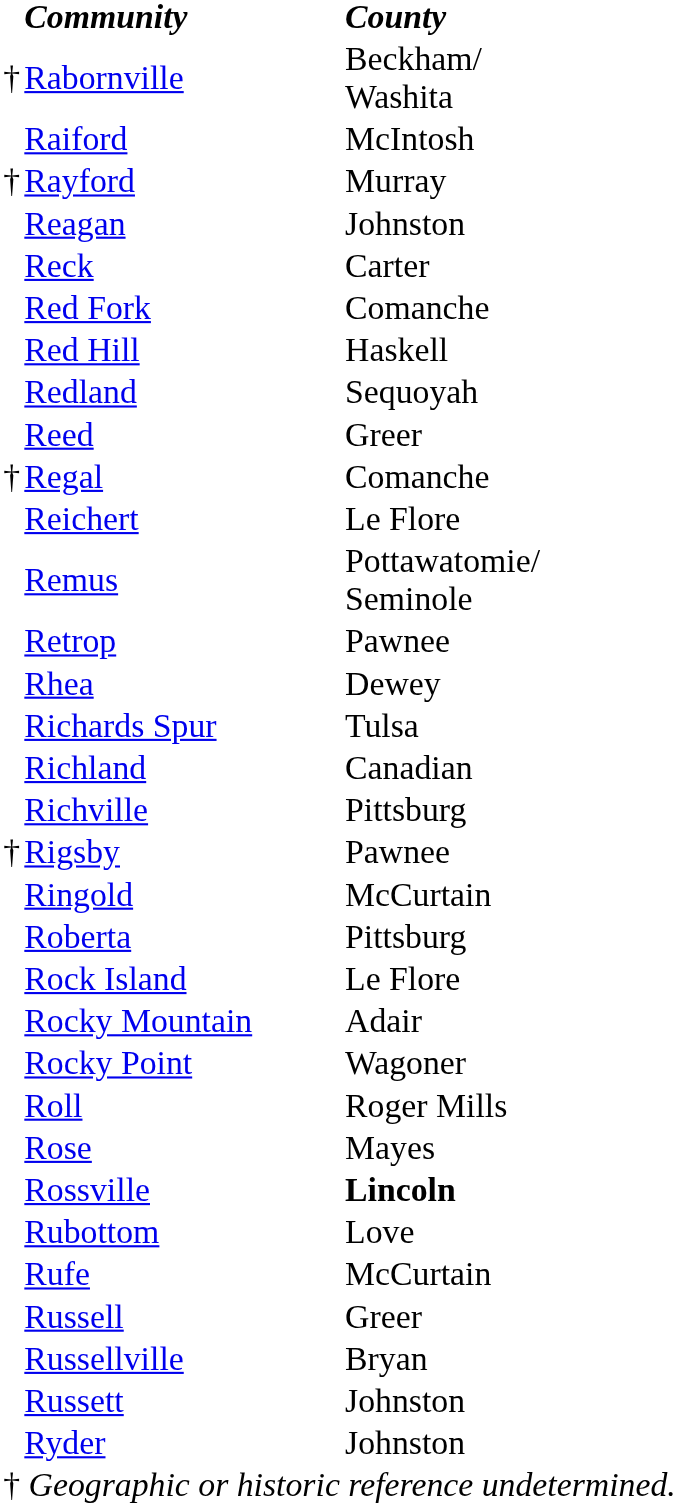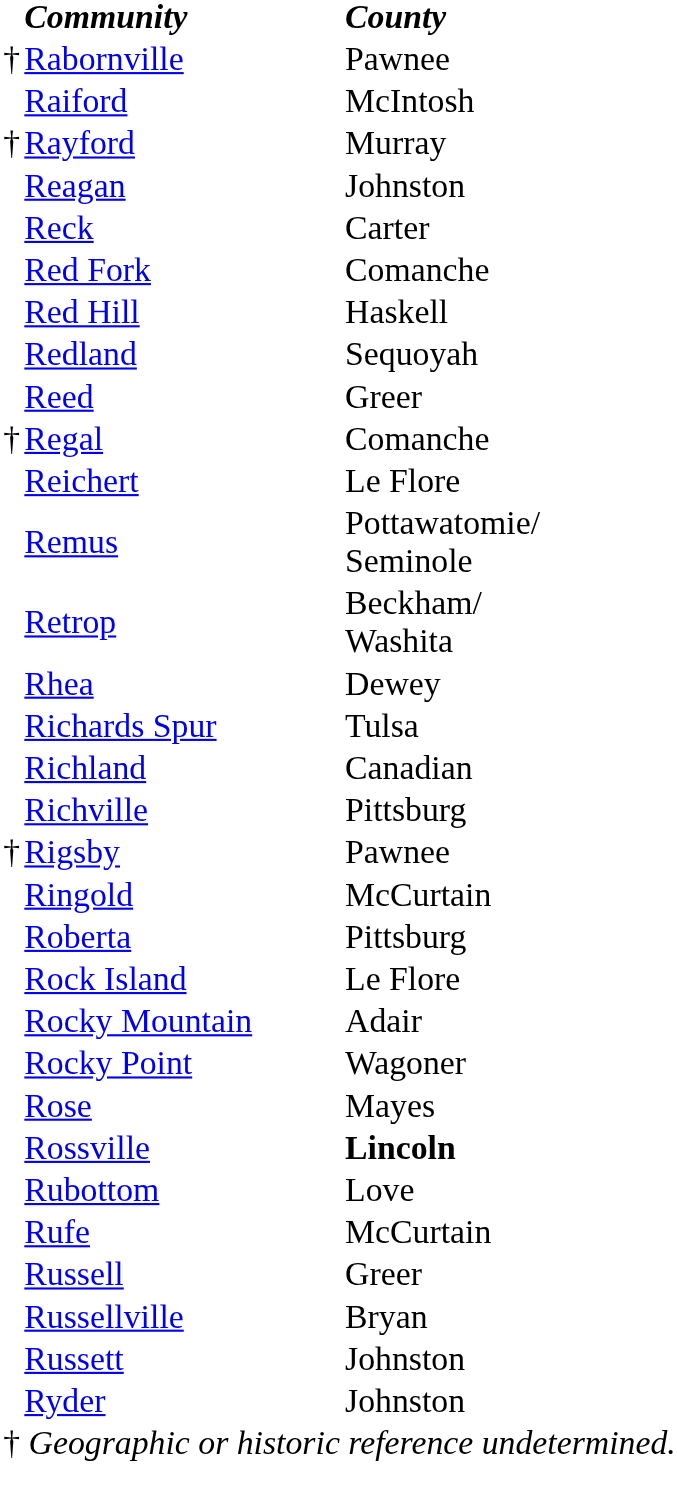 <table border="0" cellpadding="0">
 <tr>
 <td></td>
 <td width="150px"><strong><em>Community</em></strong></td>
 <td width="100px"><strong><em>County</em></strong></td>
 <td width="300px"></td>
 </tr>
 <tr>
 <td>†</td>
 <td><a href='#'>Rabornville</a></td>
-<td>Beckham/ Washita</td>
+<td>Pawnee</td>
 <td></td>
 </tr>
 <tr>
 <td></td>
 <td><a href='#'>Raiford</a></td>
 <td>McIntosh</td>
 <td></td>
 </tr>
 <tr>
 <td>†</td>
 <td><a href='#'>Rayford</a></td>
 <td>Murray</td>
 <td></td>
 </tr>
 <tr>
 <td></td>
 <td><a href='#'>Reagan</a></td>
 <td>Johnston</td>
 <td></td>
 </tr>
 <tr>
 <td></td>
 <td><a href='#'>Reck</a></td>
 <td>Carter</td>
 <td></td>
 </tr>
 <tr>
 <td></td>
 <td><a href='#'>Red Fork</a></td>
 <td>Comanche</td>
 <td></td>
 </tr>
 <tr>
 <td></td>
 <td><a href='#'>Red Hill</a></td>
 <td>Haskell</td>
 <td></td>
 </tr>
 <tr>
 <td></td>
 <td><a href='#'>Redland</a></td>
 <td>Sequoyah</td>
 <td></td>
 </tr>
 <tr>
 <td></td>
 <td><a href='#'>Reed</a></td>
 <td>Greer</td>
 <td></td>
 </tr>
 <tr>
 <td>†</td>
 <td><a href='#'>Regal</a></td>
 <td>Comanche</td>
 <td></td>
 </tr>
 <tr>
 <td></td>
 <td><a href='#'>Reichert</a></td>
 <td>Le Flore</td>
 <td></td>
 </tr>
 <tr>
 <td></td>
 <td><a href='#'>Remus</a></td>
 <td>Pottawatomie/ Seminole</td>
 <td></td>
 </tr>
 <tr>
 <td></td>
 <td><a href='#'>Retrop</a></td>
-<td>Pawnee</td>
+<td>Beckham/ Washita</td>
 <td></td>
 </tr>
 <tr>
 <td></td>
 <td><a href='#'>Rhea</a></td>
 <td>Dewey</td>
 <td></td>
 </tr>
 <tr>
 <td></td>
 <td><a href='#'>Richards Spur</a></td>
 <td>Tulsa</td>
 <td></td>
 </tr>
 <tr>
 <td></td>
 <td><a href='#'>Richland</a></td>
 <td>Canadian</td>
 <td></td>
 </tr>
 <tr>
 <td></td>
 <td><a href='#'>Richville</a></td>
 <td>Pittsburg</td>
 <td></td>
 </tr>
 <tr>
 <td>†</td>
 <td><a href='#'>Rigsby</a></td>
 <td>Pawnee</td>
 <td></td>
 </tr>
 <tr>
 <td></td>
 <td><a href='#'>Ringold</a></td>
 <td>McCurtain</td>
 <td></td>
 </tr>
 <tr>
 <td></td>
 <td><a href='#'>Roberta</a></td>
 <td>Pittsburg</td>
 <td></td>
 </tr>
 <tr>
 <td></td>
 <td><a href='#'>Rock Island</a></td>
 <td>Le Flore</td>
 <td></td>
 </tr>
 <tr>
 <td></td>
 <td><a href='#'>Rocky Mountain</a></td>
 <td>Adair</td>
 <td></td>
 </tr>
 <tr>
 <td></td>
 <td><a href='#'>Rocky Point</a></td>
 <td>Wagoner</td>
 <td></td>
 </tr>
 <tr>
 <td></td>
-<td><a href='#'>Roll</a></td>
-<td>Roger Mills</td>
-<td></td>
-</tr>
-<tr>
-<td></td>
 <td><a href='#'>Rose</a></td>
 <td>Mayes</td>
 <td></td>
 </tr>
 <tr>
 <td></td>
 <td><a href='#'>Rossville</a></td>
 <td><strong>Lincoln</strong></td>
 <td></td>
 </tr>
 <tr>
 <td></td>
 <td><a href='#'>Rubottom</a></td>
 <td>Love</td>
 <td></td>
 </tr>
 <tr>
 <td></td>
 <td><a href='#'>Rufe</a></td>
 <td>McCurtain</td>
 <td></td>
 </tr>
 <tr>
 <td></td>
 <td><a href='#'>Russell</a></td>
 <td>Greer</td>
 <td></td>
 </tr>
 <tr>
 <td></td>
 <td><a href='#'>Russellville</a></td>
 <td>Bryan</td>
 <td></td>
 </tr>
 <tr>
 <td></td>
 <td><a href='#'>Russett</a></td>
 <td>Johnston</td>
 <td></td>
 </tr>
 <tr>
 <td></td>
 <td><a href='#'>Ryder</a></td>
 <td>Johnston</td>
 <td></td>
 </tr>
 <tr>
 <td colspan="4">† <em>Geographic or historic reference undetermined.</em></td>
 </tr>
 </table>
